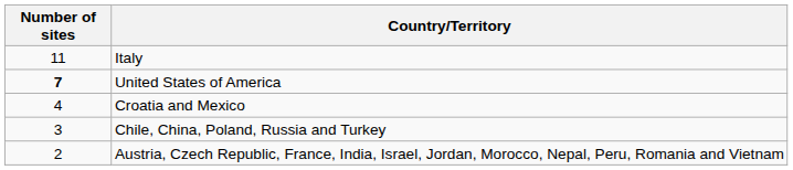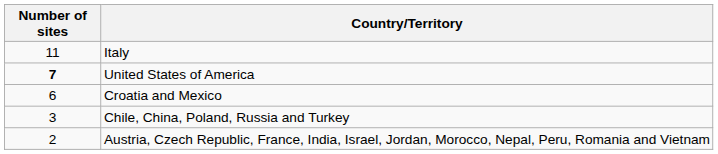 <table class="wikitable sortable" style="margin:0 1em 0 0; font-size:95%;">
 <tr style="background:#efefef;">
 <th style="width:100px;">Number of sites</th>
 <th>Country/Territory</th>
 </tr>
 <tr>
 <td style="text-align:center;">11</td>
 <td>Italy</td>
 </tr>
 <tr>
 <td style="text-align:center;"><strong>7</strong></td>
 <td>United States of America</td>
 </tr>
 <tr>
-<td style="text-align:center;">4</td>
+<td style="text-align:center;">6</td>
 <td>Croatia and Mexico</td>
 </tr>
 <tr>
 <td style="text-align:center;">3</td>
 <td>Chile, China, Poland, Russia and Turkey</td>
 </tr>
 <tr>
 <td style="text-align:center;">2</td>
 <td>Austria, Czech Republic, France, India, Israel, Jordan, Morocco, Nepal, Peru, Romania and Vietnam</td>
 </tr>
 </table>
